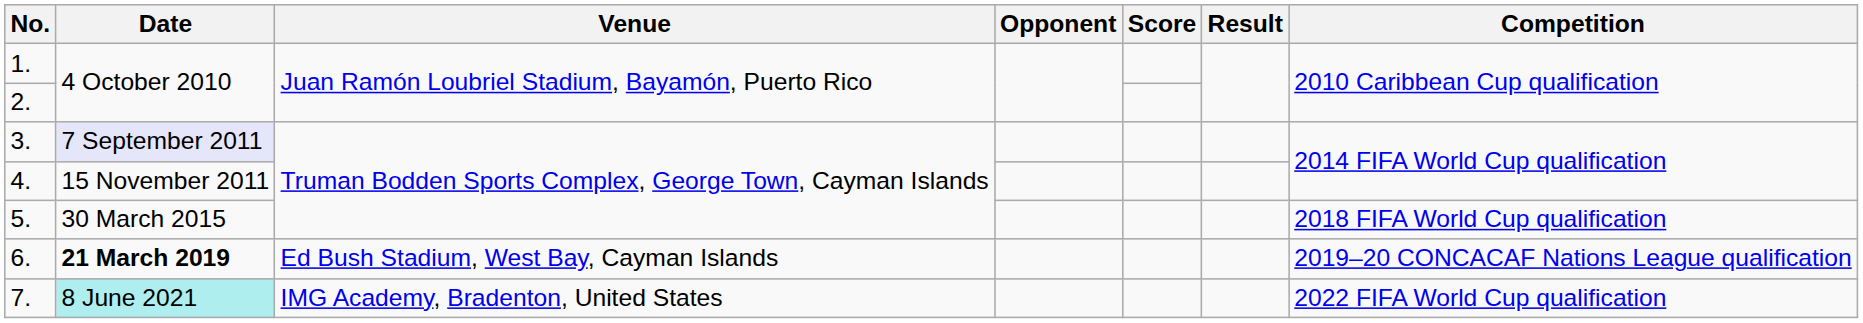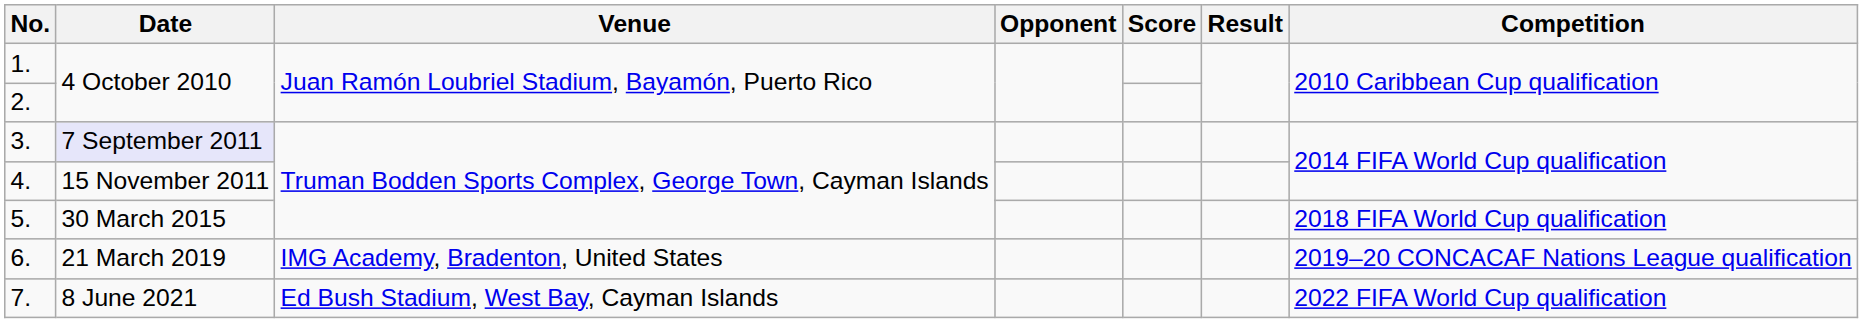 <table class="wikitable" style="font-size:100%;">
 <tr>
 <th>No.</th>
 <th>Date</th>
 <th>Venue</th>
 <th>Opponent</th>
 <th>Score</th>
 <th>Result</th>
 <th>Competition</th>
 </tr>
 <tr>
 <td>1.</td>
 <td rowspan="2">4 October 2010</td>
 <td rowspan="2"><a href='#'>Juan Ramón Loubriel Stadium</a>, <a href='#'>Bayamón</a>, Puerto Rico</td>
 <td rowspan="2"></td>
 <td></td>
 <td rowspan="2"></td>
 <td rowspan="2"><a href='#'>2010 Caribbean Cup qualification</a></td>
 </tr>
 <tr>
 <td>2.</td>
 <td></td>
 </tr>
 <tr>
 <td>3.</td>
 <td style="background: lavender;">7 September 2011</td>
 <td rowspan=3><a href='#'>Truman Bodden Sports Complex</a>, <a href='#'>George Town</a>, Cayman Islands</td>
 <td></td>
 <td></td>
 <td></td>
 <td rowspan=2><a href='#'>2014 FIFA World Cup qualification</a></td>
 </tr>
 <tr>
 <td>4.</td>
 <td>15 November 2011</td>
 <td></td>
 <td></td>
 <td></td>
 </tr>
 <tr>
 <td>5.</td>
 <td>30 March 2015</td>
 <td></td>
 <td></td>
 <td></td>
 <td><a href='#'>2018 FIFA World Cup qualification</a></td>
 </tr>
 <tr>
 <td>6.</td>
-<td><strong>21 March 2019</strong></td>
-<td><a href='#'>Ed Bush Stadium</a>, <a href='#'>West Bay</a>, Cayman Islands</td>
+<td>21 March 2019</td>
+<td><a href='#'>IMG Academy</a>, <a href='#'>Bradenton</a>, United States</td>
 <td></td>
 <td></td>
 <td></td>
 <td><a href='#'>2019–20 CONCACAF Nations League qualification</a></td>
 </tr>
 <tr>
 <td>7.</td>
-<td style="background: paleturquoise;">8 June 2021</td>
-<td><a href='#'>IMG Academy</a>, <a href='#'>Bradenton</a>, United States</td>
+<td>8 June 2021</td>
+<td><a href='#'>Ed Bush Stadium</a>, <a href='#'>West Bay</a>, Cayman Islands</td>
 <td></td>
 <td></td>
 <td></td>
 <td><a href='#'>2022 FIFA World Cup qualification</a></td>
 </tr>
 </table>
